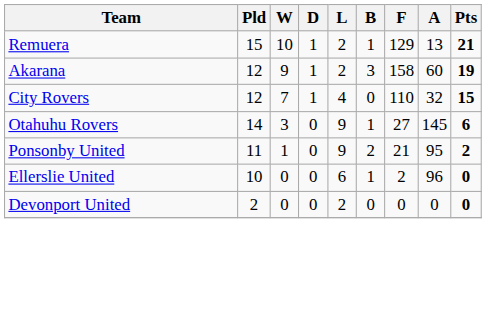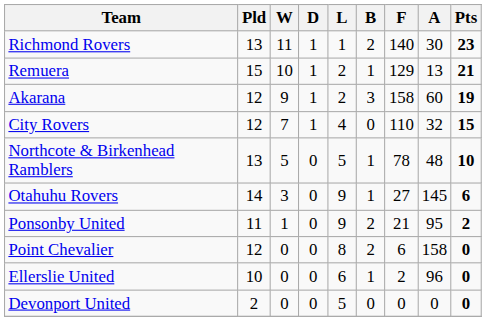 <table class="wikitable" style="text-align:center;">
 <tr>
 <th width=215>Team</th>
 <th width=20 abbr="Played">Pld</th>
 <th width=20 abbr="Won">W</th>
 <th width=20 abbr="Drawn">D</th>
 <th width=20 abbr="Lost">L</th>
 <th width=20 abbr="Bye">B</th>
 <th width=20 abbr="For">F</th>
 <th width=20 abbr="Against">A</th>
 <th width=20 abbr="Points">Pts</th>
+</tr>
+<tr>
+<td style="text-align:left;"><a href='#'>Richmond Rovers</a></td>
+<td>13</td>
+<td>11</td>
+<td>1</td>
+<td>1</td>
+<td>2</td>
+<td>140</td>
+<td>30</td>
+<td><strong>23</strong></td>
 </tr>
 <tr>
 <td style="text-align:left;"><a href='#'>Remuera</a></td>
 <td>15</td>
 <td>10</td>
 <td>1</td>
 <td>2</td>
 <td>1</td>
 <td>129</td>
 <td>13</td>
 <td><strong>21</strong></td>
 </tr>
 <tr>
 <td style="text-align:left;"><a href='#'>Akarana</a></td>
 <td>12</td>
 <td>9</td>
 <td>1</td>
 <td>2</td>
 <td>3</td>
 <td>158</td>
 <td>60</td>
 <td><strong>19</strong></td>
 </tr>
 <tr>
 <td style="text-align:left;"><a href='#'>City Rovers</a></td>
 <td>12</td>
 <td>7</td>
 <td>1</td>
 <td>4</td>
 <td>0</td>
 <td>110</td>
 <td>32</td>
 <td><strong>15</strong></td>
 </tr>
 <tr>
+<td style="text-align:left;"><a href='#'>Northcote & Birkenhead Ramblers</a></td>
+<td>13</td>
+<td>5</td>
+<td>0</td>
+<td>5</td>
+<td>1</td>
+<td>78</td>
+<td>48</td>
+<td><strong>10</strong></td>
+</tr>
+<tr>
 <td style="text-align:left;"><a href='#'>Otahuhu Rovers</a></td>
 <td>14</td>
 <td>3</td>
 <td>0</td>
 <td>9</td>
 <td>1</td>
 <td>27</td>
 <td>145</td>
 <td><strong>6</strong></td>
 </tr>
 <tr>
 <td style="text-align:left;"><a href='#'>Ponsonby United</a></td>
 <td>11</td>
 <td>1</td>
 <td>0</td>
 <td>9</td>
 <td>2</td>
 <td>21</td>
 <td>95</td>
 <td><strong>2</strong></td>
 </tr>
 <tr>
+<td style="text-align:left;"><a href='#'>Point Chevalier</a></td>
+<td>12</td>
+<td>0</td>
+<td>0</td>
+<td>8</td>
+<td>2</td>
+<td>6</td>
+<td>158</td>
+<td><strong>0</strong></td>
+</tr>
+<tr>
 <td style="text-align:left;"><a href='#'>Ellerslie United</a></td>
 <td>10</td>
 <td>0</td>
 <td>0</td>
 <td>6</td>
 <td>1</td>
 <td>2</td>
 <td>96</td>
 <td><strong>0</strong></td>
 </tr>
 <tr>
 <td style="text-align:left;"><a href='#'>Devonport United</a></td>
 <td>2</td>
 <td>0</td>
 <td>0</td>
-<td>2</td>
+<td>5</td>
 <td>0</td>
 <td>0</td>
 <td>0</td>
 <td><strong>0</strong></td>
 </tr>
 <tr>
 </tr>
 </table>
